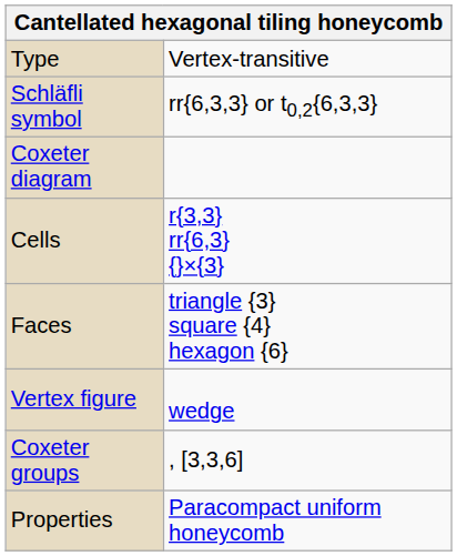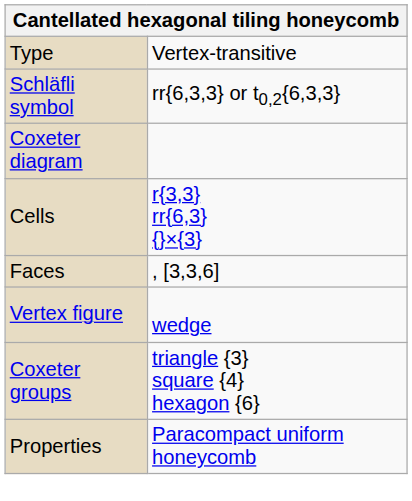 <table class="wikitable" align="right" style="margin-left:10px" width="320">
 <tr>
 <th bgcolor=#e7dcc3 colspan=2>Cantellated hexagonal tiling honeycomb</th>
 </tr>
 <tr>
 <td bgcolor=#e7dcc3>Type</td>
 <td>Vertex-transitive</td>
 </tr>
 <tr>
 <td bgcolor=#e7dcc3><a href='#'>Schläfli symbol</a></td>
 <td>rr{6,3,3} or t<sub>0,2</sub>{6,3,3}</td>
 </tr>
 <tr>
 <td bgcolor=#e7dcc3><a href='#'>Coxeter diagram</a></td>
 <td></td>
 </tr>
 <tr>
 <td bgcolor=#e7dcc3>Cells</td>
 <td><a href='#'>r{3,3}</a> <br><a href='#'>rr{6,3}</a> <br><a href='#'>{}×{3}</a> </td>
 </tr>
 <tr>
 <td bgcolor=#e7dcc3>Faces</td>
-<td><a href='#'>triangle</a> {3}<br><a href='#'>square</a> {4}<br><a href='#'>hexagon</a> {6}</td>
+<td>, [3,3,6]</td>
 </tr>
 <tr>
 <td bgcolor=#e7dcc3><a href='#'>Vertex figure</a></td>
 <td><br><a href='#'>wedge</a></td>
 </tr>
 <tr>
 <td bgcolor=#e7dcc3><a href='#'>Coxeter groups</a></td>
-<td>, [3,3,6]</td>
+<td><a href='#'>triangle</a> {3}<br><a href='#'>square</a> {4}<br><a href='#'>hexagon</a> {6}</td>
 </tr>
 <tr>
 <td bgcolor=#e7dcc3>Properties</td>
 <td><a href='#'>Paracompact uniform honeycomb</a></td>
 </tr>
 </table>
